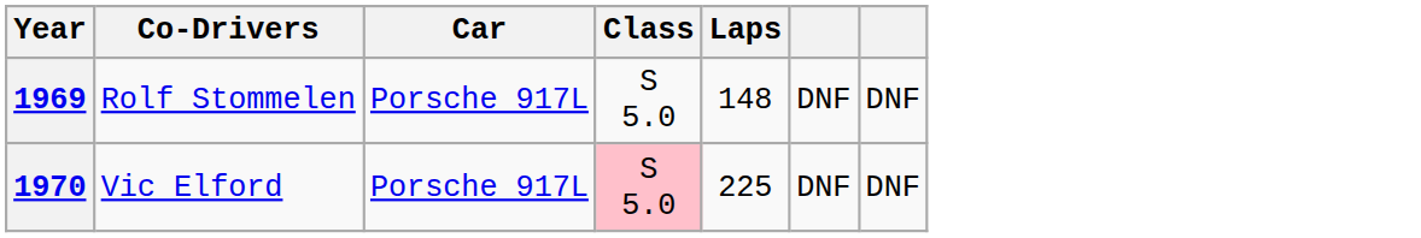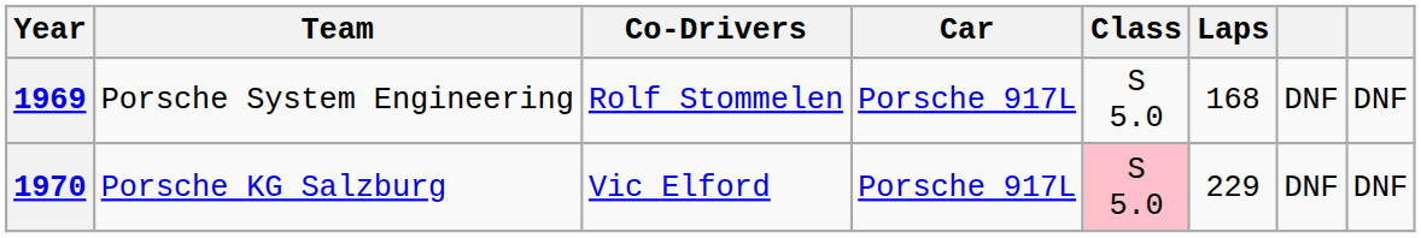 <table class="wikitable" style="text-align:center; font-size:90%">
 <tr>
 <th>Year</th>
+<th>Team</th>
 <th>Co-Drivers</th>
 <th>Car</th>
 <th>Class</th>
 <th>Laps</th>
 <th></th>
 <th></th>
 </tr>
 <tr>
 <th><a href='#'>1969</a></th>
+<td align="left"> Porsche System Engineering</td>
 <td align="left"> <a href='#'>Rolf Stommelen</a></td>
 <td align="left"><a href='#'>Porsche 917L</a></td>
 <td>S<br>5.0</td>
-<td>148</td>
+<td>168</td>
 <td>DNF</td>
 <td>DNF</td>
 </tr>
 <tr>
 <th><a href='#'>1970</a></th>
+<td align="left"> <a href='#'>Porsche KG Salzburg</a></td>
 <td align="left"> <a href='#'>Vic Elford</a></td>
 <td align="left"><a href='#'>Porsche 917L</a></td>
 <td style="background: pink;">S<br>5.0</td>
-<td>225</td>
+<td>229</td>
 <td>DNF</td>
 <td>DNF</td>
 </tr>
 </table>
